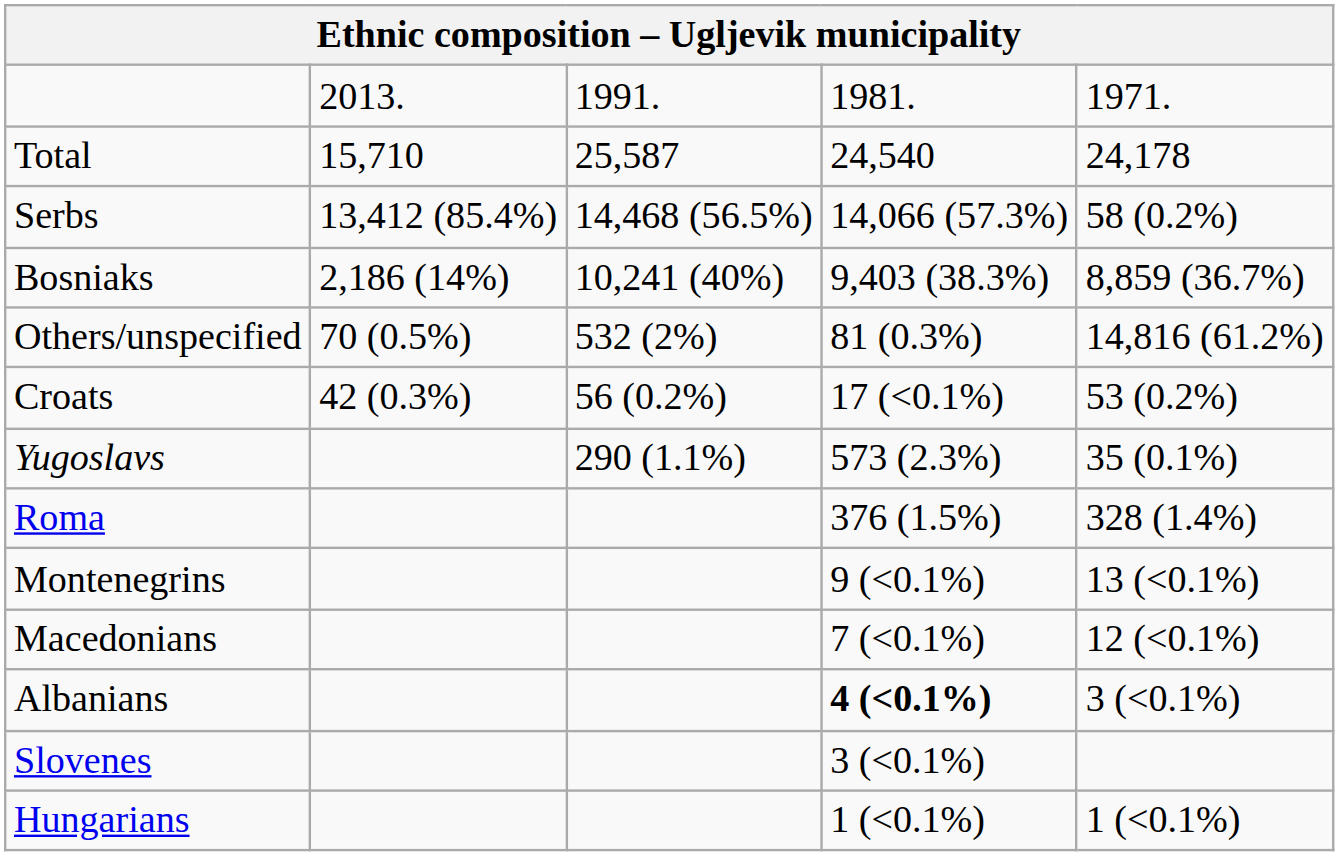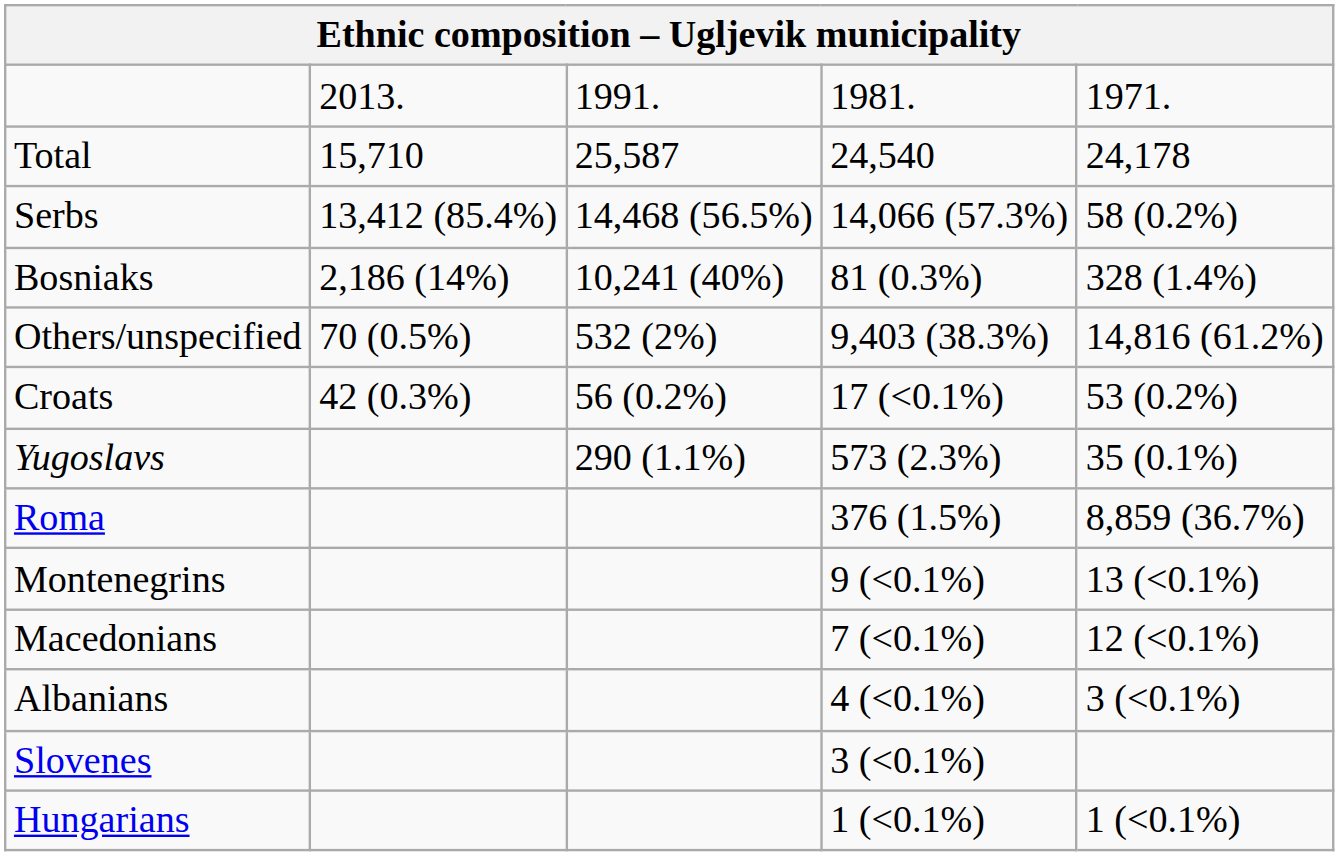 <table class="wikitable">
 <tr>
 <th colspan="8">Ethnic composition – Ugljevik municipality</th>
 </tr>
 <tr>
 <td></td>
 <td>2013.</td>
 <td>1991.</td>
 <td>1981.</td>
 <td>1971.</td>
 </tr>
 <tr>
 <td>Total</td>
 <td>15,710</td>
 <td>25,587</td>
 <td>24,540</td>
 <td>24,178</td>
 </tr>
 <tr>
 <td>Serbs</td>
 <td>13,412 (85.4%)</td>
 <td>14,468 (56.5%)</td>
 <td>14,066 (57.3%)</td>
 <td>58 (0.2%)</td>
 </tr>
 <tr>
 <td>Bosniaks</td>
 <td>2,186 (14%)</td>
 <td>10,241 (40%)</td>
-<td>9,403 (38.3%)</td>
-<td>8,859 (36.7%)</td>
+<td>81 (0.3%)</td>
+<td>328 (1.4%)</td>
 </tr>
 <tr>
 <td>Others/unspecified</td>
 <td>70 (0.5%)</td>
 <td>532 (2%)</td>
-<td>81 (0.3%)</td>
+<td>9,403 (38.3%)</td>
 <td>14,816 (61.2%)</td>
 </tr>
 <tr>
 <td>Croats</td>
 <td>42 (0.3%)</td>
 <td>56 (0.2%)</td>
 <td>17 (<0.1%)</td>
 <td>53 (0.2%)</td>
 </tr>
 <tr>
 <td><em>Yugoslavs</em></td>
 <td></td>
 <td>290 (1.1%)</td>
 <td>573 (2.3%)</td>
 <td>35 (0.1%)</td>
 </tr>
 <tr>
 <td><a href='#'>Roma</a></td>
 <td></td>
 <td></td>
 <td>376 (1.5%)</td>
-<td>328 (1.4%)</td>
+<td>8,859 (36.7%)</td>
 </tr>
 <tr>
 <td>Montenegrins</td>
 <td></td>
 <td></td>
 <td>9 (<0.1%)</td>
 <td>13 (<0.1%)</td>
 </tr>
 <tr>
 <td>Macedonians</td>
 <td></td>
 <td></td>
 <td>7 (<0.1%)</td>
 <td>12 (<0.1%)</td>
 </tr>
 <tr>
 <td>Albanians</td>
 <td></td>
 <td></td>
-<td><strong>4 (<0.1%)</strong></td>
+<td>4 (<0.1%)</td>
 <td>3 (<0.1%)</td>
 </tr>
 <tr>
 <td><a href='#'>Slovenes</a></td>
 <td></td>
 <td></td>
 <td>3 (<0.1%)</td>
 <td></td>
 </tr>
 <tr>
 <td><a href='#'>Hungarians</a></td>
 <td></td>
 <td></td>
 <td>1 (<0.1%)</td>
 <td>1 (<0.1%)</td>
 </tr>
 </table>
